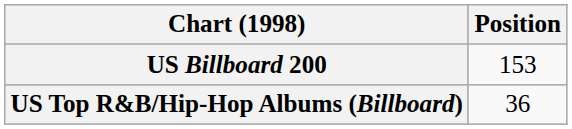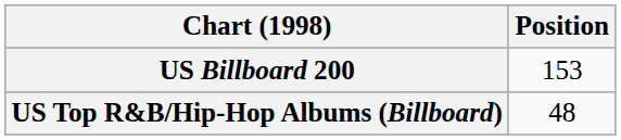 <table class="wikitable sortable plainrowheaders" style="text-align:center">
 <tr>
 <th scope="col">Chart (1998)</th>
 <th scope="col">Position</th>
 </tr>
 <tr>
 <th scope="row">US <em>Billboard</em> 200</th>
 <td>153</td>
 </tr>
 <tr>
 <th scope="row">US Top R&B/Hip-Hop Albums (<em>Billboard</em>)</th>
-<td>36</td>
+<td>48</td>
 </tr>
 </table>
